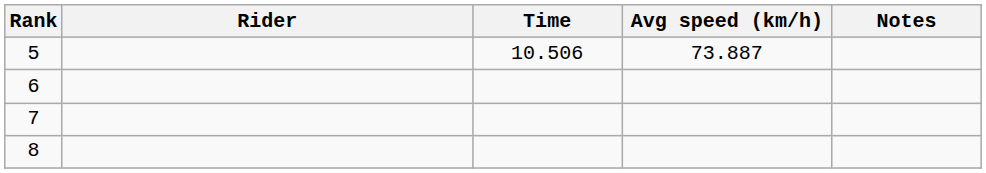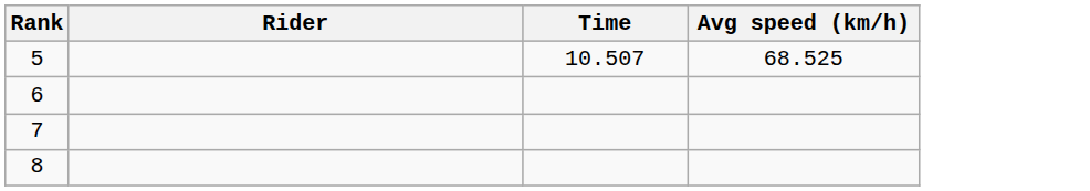 <table class="wikitable sortable" style="text-align:center;">
 <tr>
 <th>Rank</th>
 <th style="width:20em;">Rider</th>
 <th style="width:7em;">Time</th>
 <th style="width:10em;">Avg speed (km/h)</th>
-<th style="width:7em;">Notes</th>
 </tr>
 <tr>
 <td>5</td>
 <td align=left></td>
-<td>10.506</td>
-<td>73.887</td>
-<td></td>
+<td>10.507</td>
+<td>68.525</td>
 </tr>
 <tr>
 <td>6</td>
 <td align=left></td>
-<td></td>
 <td></td>
 <td></td>
 </tr>
 <tr>
 <td>7</td>
 <td align=left></td>
 <td></td>
 <td></td>
-<td></td>
 </tr>
 <tr>
 <td>8</td>
 <td align=left></td>
 <td></td>
 <td></td>
-<td></td>
 </tr>
 </table>
